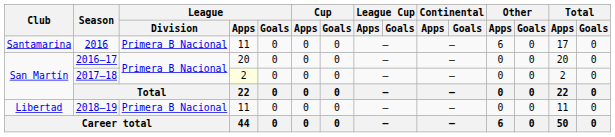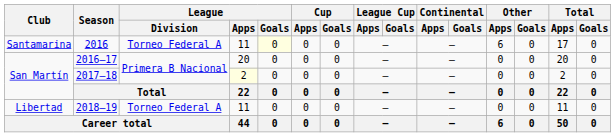 <table class="wikitable" style="text-align:center">
 <tr>
 <th rowspan="2">Club</th>
 <th rowspan="2">Season</th>
 <th colspan="3">League</th>
 <th colspan="2">Cup</th>
 <th colspan="2">League Cup</th>
 <th colspan="2">Continental</th>
 <th colspan="2">Other</th>
 <th colspan="2">Total</th>
 </tr>
 <tr>
 <th>Division</th>
 <th>Apps</th>
 <th>Goals</th>
 <th>Apps</th>
 <th>Goals</th>
 <th>Apps</th>
 <th>Goals</th>
 <th>Apps</th>
 <th>Goals</th>
 <th>Apps</th>
 <th>Goals</th>
 <th>Apps</th>
 <th>Goals</th>
 </tr>
 <tr>
 <td rowspan="1"><a href='#'>Santamarina</a></td>
 <td><a href='#'>2016</a></td>
-<td rowspan="1"><a href='#'>Primera B Nacional</a></td>
+<td rowspan="1"><a href='#'>Torneo Federal A</a></td>
 <td>11</td>
-<td>0</td>
+<td style="background: lightyellow;">0</td>
 <td>0</td>
 <td>0</td>
 <td colspan="2">—</td>
 <td colspan="2">—</td>
 <td>6</td>
 <td>0</td>
 <td>17</td>
 <td>0</td>
 </tr>
 <tr>
 <td rowspan="3"><a href='#'>San Martín</a></td>
 <td><a href='#'>2016–17</a></td>
 <td rowspan="2"><a href='#'>Primera B Nacional</a></td>
 <td>20</td>
 <td>0</td>
 <td>0</td>
 <td>0</td>
 <td colspan="2">—</td>
 <td colspan="2">—</td>
 <td>0</td>
 <td>0</td>
 <td>20</td>
 <td>0</td>
 </tr>
 <tr>
 <td><a href='#'>2017–18</a></td>
 <td style="background: lightyellow;">2</td>
 <td>0</td>
 <td>0</td>
 <td>0</td>
 <td colspan="2">—</td>
 <td colspan="2">—</td>
 <td>0</td>
 <td>0</td>
 <td>2</td>
 <td>0</td>
 </tr>
 <tr>
 <th colspan="2">Total</th>
 <th>22</th>
 <th>0</th>
 <th>0</th>
 <th>0</th>
 <th colspan="2">—</th>
 <th colspan="2">—</th>
 <th>0</th>
 <th>0</th>
 <th>22</th>
 <th>0</th>
 </tr>
 <tr>
 <td rowspan="1"><a href='#'>Libertad</a></td>
 <td><a href='#'>2018–19</a></td>
-<td rowspan="1"><a href='#'>Primera B Nacional</a></td>
+<td rowspan="1"><a href='#'>Torneo Federal A</a></td>
 <td>11</td>
 <td>0</td>
 <td>0</td>
 <td>0</td>
 <td colspan="2">—</td>
 <td colspan="2">—</td>
 <td>0</td>
 <td>0</td>
 <td>11</td>
 <td>0</td>
 </tr>
 <tr>
 <th colspan="3">Career total</th>
 <th>44</th>
 <th>0</th>
 <th>0</th>
 <th>0</th>
 <th colspan="2">—</th>
 <th colspan="2">—</th>
 <th>6</th>
 <th>0</th>
 <th>50</th>
 <th>0</th>
 </tr>
 </table>
